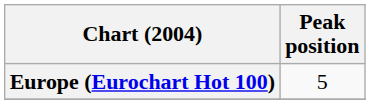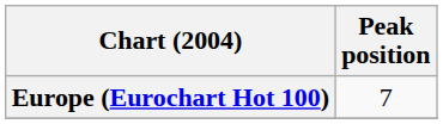 <table class="wikitable sortable plainrowheaders" style="text-align:center">
 <tr>
 <th>Chart (2004)</th>
 <th>Peak<br>position</th>
 </tr>
 <tr>
 <th scope="row">Europe (<a href='#'>Eurochart Hot 100</a>)</th>
-<td>5</td>
+<td>7</td>
 </tr>
 <tr>
 </tr>
 <tr>
 </tr>
 <tr>
 </tr>
 </table>
